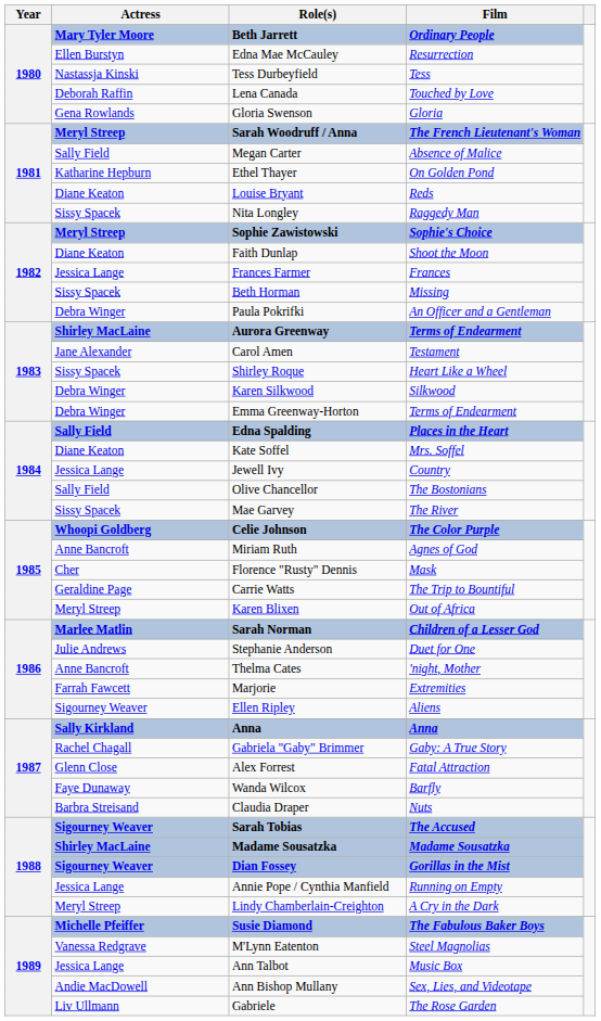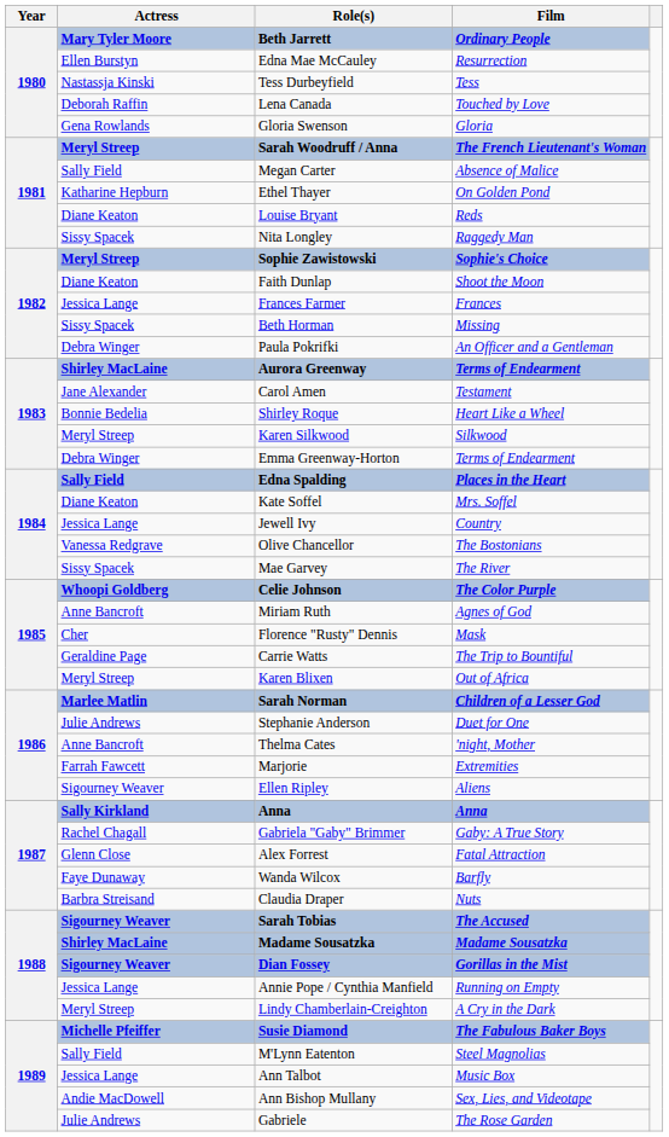 <table class="wikitable sortable">
 <tr>
 <th scope="col" style="width:8%;">Year</th>
 <th scope="col" style="width:30%;">Actress</th>
 <th scope="col" style="width:30%;">Role(s)</th>
 <th scope="col" style="width:30%;">Film</th>
 <th scope="col" style="width:2%;" class="unsortable"></th>
 </tr>
 <tr>
 <th rowspan="5" style="text-align:center;"><a href='#'>1980</a></th>
 <td style="background:#B0C4DE;"><strong><a href='#'>Mary Tyler Moore</a></strong></td>
 <td style="background:#B0C4DE;"><strong>Beth Jarrett</strong></td>
 <td style="background:#B0C4DE;"><strong><em><a href='#'>Ordinary People</a></em></strong></td>
 <td rowspan=5></td>
 </tr>
 <tr>
 <td><a href='#'>Ellen Burstyn</a></td>
 <td>Edna Mae McCauley</td>
 <td><em><a href='#'>Resurrection</a></em></td>
 </tr>
 <tr>
 <td><a href='#'>Nastassja Kinski</a></td>
 <td>Tess Durbeyfield</td>
 <td><em><a href='#'>Tess</a></em></td>
 </tr>
 <tr>
 <td><a href='#'>Deborah Raffin</a></td>
 <td>Lena Canada</td>
 <td><em><a href='#'>Touched by Love</a></em></td>
 </tr>
 <tr>
 <td><a href='#'>Gena Rowlands</a></td>
 <td>Gloria Swenson</td>
 <td><em><a href='#'>Gloria</a></em></td>
 </tr>
 <tr>
 <th rowspan="5" style="text-align:center;"><a href='#'>1981</a></th>
 <td style="background:#B0C4DE;"><strong><a href='#'>Meryl Streep</a></strong></td>
 <td style="background:#B0C4DE;"><strong>Sarah Woodruff / Anna</strong></td>
 <td style="background:#B0C4DE;"><strong><em><a href='#'>The French Lieutenant's Woman</a></em></strong></td>
 <td rowspan=5></td>
 </tr>
 <tr>
 <td><a href='#'>Sally Field</a></td>
 <td>Megan Carter</td>
 <td><em><a href='#'>Absence of Malice</a></em></td>
 </tr>
 <tr>
 <td><a href='#'>Katharine Hepburn</a></td>
 <td>Ethel Thayer</td>
 <td><em><a href='#'>On Golden Pond</a></em></td>
 </tr>
 <tr>
 <td><a href='#'>Diane Keaton</a></td>
 <td><a href='#'>Louise Bryant</a></td>
 <td><em><a href='#'>Reds</a></em></td>
 </tr>
 <tr>
 <td><a href='#'>Sissy Spacek</a></td>
 <td>Nita Longley</td>
 <td><em><a href='#'>Raggedy Man</a></em></td>
 </tr>
 <tr>
 <th rowspan="5" style="text-align:center;"><a href='#'>1982</a></th>
 <td style="background:#B0C4DE;"><strong><a href='#'>Meryl Streep</a></strong></td>
 <td style="background:#B0C4DE;"><strong>Sophie Zawistowski</strong></td>
 <td style="background:#B0C4DE;"><strong><em><a href='#'>Sophie's Choice</a></em></strong></td>
 <td rowspan=5></td>
 </tr>
 <tr>
 <td><a href='#'>Diane Keaton</a></td>
 <td>Faith Dunlap</td>
 <td><em><a href='#'>Shoot the Moon</a></em></td>
 </tr>
 <tr>
 <td><a href='#'>Jessica Lange</a></td>
 <td><a href='#'>Frances Farmer</a></td>
 <td><em><a href='#'>Frances</a></em></td>
 </tr>
 <tr>
 <td><a href='#'>Sissy Spacek</a></td>
 <td><a href='#'>Beth Horman</a></td>
 <td><em><a href='#'>Missing</a></em></td>
 </tr>
 <tr>
 <td><a href='#'>Debra Winger</a></td>
 <td>Paula Pokrifki</td>
 <td><em><a href='#'>An Officer and a Gentleman</a></em></td>
 </tr>
 <tr>
 <th rowspan="5" style="text-align:center;"><a href='#'>1983</a></th>
 <td style="background:#B0C4DE;"><strong><a href='#'>Shirley MacLaine</a></strong></td>
 <td style="background:#B0C4DE;"><strong>Aurora Greenway</strong></td>
 <td style="background:#B0C4DE;"><strong><em><a href='#'>Terms of Endearment</a></em></strong></td>
 <td rowspan=5></td>
 </tr>
 <tr>
 <td><a href='#'>Jane Alexander</a></td>
 <td>Carol Amen</td>
 <td><em><a href='#'>Testament</a></em></td>
 </tr>
 <tr>
-<td><a href='#'>Sissy Spacek</a></td>
+<td><a href='#'>Bonnie Bedelia</a></td>
 <td><a href='#'>Shirley Roque</a></td>
 <td><em><a href='#'>Heart Like a Wheel</a></em></td>
 </tr>
 <tr>
-<td><a href='#'>Debra Winger</a></td>
+<td><a href='#'>Meryl Streep</a></td>
 <td><a href='#'>Karen Silkwood</a></td>
 <td><em><a href='#'>Silkwood</a></em></td>
 </tr>
 <tr>
 <td><a href='#'>Debra Winger</a></td>
 <td>Emma Greenway-Horton</td>
 <td><em><a href='#'>Terms of Endearment</a></em></td>
 </tr>
 <tr>
 <th rowspan="5" style="text-align:center;"><a href='#'>1984</a></th>
 <td style="background:#B0C4DE;"><strong><a href='#'>Sally Field</a></strong></td>
 <td style="background:#B0C4DE;"><strong>Edna Spalding</strong></td>
 <td style="background:#B0C4DE;"><strong><em><a href='#'>Places in the Heart</a></em></strong></td>
 <td rowspan=5></td>
 </tr>
 <tr>
 <td><a href='#'>Diane Keaton</a></td>
 <td>Kate Soffel</td>
 <td><em><a href='#'>Mrs. Soffel</a></em></td>
 </tr>
 <tr>
 <td><a href='#'>Jessica Lange</a></td>
 <td>Jewell Ivy</td>
 <td><em><a href='#'>Country</a></em></td>
 </tr>
 <tr>
-<td><a href='#'>Sally Field</a></td>
+<td><a href='#'>Vanessa Redgrave</a></td>
 <td>Olive Chancellor</td>
 <td><em><a href='#'>The Bostonians</a></em></td>
 </tr>
 <tr>
 <td><a href='#'>Sissy Spacek</a></td>
 <td>Mae Garvey</td>
 <td><em><a href='#'>The River</a></em></td>
 </tr>
 <tr>
 <th rowspan="5" style="text-align:center;"><a href='#'>1985</a></th>
 <td style="background:#B0C4DE;"><strong><a href='#'>Whoopi Goldberg</a></strong></td>
 <td style="background:#B0C4DE;"><strong>Celie Johnson</strong></td>
 <td style="background:#B0C4DE;"><strong><em><a href='#'>The Color Purple</a></em></strong></td>
 <td rowspan=5></td>
 </tr>
 <tr>
 <td><a href='#'>Anne Bancroft</a></td>
 <td>Miriam Ruth</td>
 <td><em><a href='#'>Agnes of God</a></em></td>
 </tr>
 <tr>
 <td><a href='#'>Cher</a></td>
 <td>Florence "Rusty" Dennis</td>
 <td><em><a href='#'>Mask</a></em></td>
 </tr>
 <tr>
 <td><a href='#'>Geraldine Page</a></td>
 <td>Carrie Watts</td>
 <td><em><a href='#'>The Trip to Bountiful</a></em></td>
 </tr>
 <tr>
 <td><a href='#'>Meryl Streep</a></td>
 <td><a href='#'>Karen Blixen</a></td>
 <td><em><a href='#'>Out of Africa</a></em></td>
 </tr>
 <tr>
 <th rowspan="5" style="text-align:center;"><a href='#'>1986</a></th>
 <td style="background:#B0C4DE;"><strong><a href='#'>Marlee Matlin</a></strong></td>
 <td style="background:#B0C4DE;"><strong>Sarah Norman</strong></td>
 <td style="background:#B0C4DE;"><strong><em><a href='#'>Children of a Lesser God</a></em></strong></td>
 <td rowspan=5></td>
 </tr>
 <tr>
 <td><a href='#'>Julie Andrews</a></td>
 <td>Stephanie Anderson</td>
 <td><em><a href='#'>Duet for One</a></em></td>
 </tr>
 <tr>
 <td><a href='#'>Anne Bancroft</a></td>
 <td>Thelma Cates</td>
 <td><em><a href='#'>'night, Mother</a></em></td>
 </tr>
 <tr>
 <td><a href='#'>Farrah Fawcett</a></td>
 <td>Marjorie</td>
 <td><em><a href='#'>Extremities</a></em></td>
 </tr>
 <tr>
 <td><a href='#'>Sigourney Weaver</a></td>
 <td><a href='#'>Ellen Ripley</a></td>
 <td><em><a href='#'>Aliens</a></em></td>
 </tr>
 <tr>
 <th rowspan="5" style="text-align:center;"><a href='#'>1987</a></th>
 <td style="background:#B0C4DE;"><strong><a href='#'>Sally Kirkland</a></strong></td>
 <td style="background:#B0C4DE;"><strong>Anna</strong></td>
 <td style="background:#B0C4DE;"><strong><em><a href='#'>Anna</a></em></strong></td>
 <td rowspan=5></td>
 </tr>
 <tr>
 <td><a href='#'>Rachel Chagall</a></td>
 <td><a href='#'>Gabriela "Gaby" Brimmer</a></td>
 <td><em><a href='#'>Gaby: A True Story</a></em></td>
 </tr>
 <tr>
 <td><a href='#'>Glenn Close</a></td>
 <td>Alex Forrest</td>
 <td><em><a href='#'>Fatal Attraction</a></em></td>
 </tr>
 <tr>
 <td><a href='#'>Faye Dunaway</a></td>
 <td>Wanda Wilcox</td>
 <td><em><a href='#'>Barfly</a></em></td>
 </tr>
 <tr>
 <td><a href='#'>Barbra Streisand</a></td>
 <td>Claudia Draper</td>
 <td><em><a href='#'>Nuts</a></em></td>
 </tr>
 <tr>
 <th rowspan="5" style="text-align:center;"><a href='#'>1988</a></th>
 <td style="background:#B0C4DE;"><strong><a href='#'>Sigourney Weaver</a></strong></td>
 <td style="background:#B0C4DE;"><strong>Sarah Tobias</strong></td>
 <td style="background:#B0C4DE;"><strong><em><a href='#'>The Accused</a></em></strong></td>
 <td rowspan=5></td>
 </tr>
 <tr>
 <td style="background:#B0C4DE;"><strong><a href='#'>Shirley MacLaine</a></strong></td>
 <td style="background:#B0C4DE;"><strong>Madame Sousatzka</strong></td>
 <td style="background:#B0C4DE;"><strong><em><a href='#'>Madame Sousatzka</a></em></strong></td>
 </tr>
 <tr>
 <td style="background:#B0C4DE;"><strong><a href='#'>Sigourney Weaver</a></strong></td>
 <td style="background:#B0C4DE;"><strong><a href='#'>Dian Fossey</a></strong></td>
 <td style="background:#B0C4DE;"><strong><em><a href='#'>Gorillas in the Mist</a></em></strong></td>
 </tr>
 <tr>
 <td><a href='#'>Jessica Lange</a></td>
 <td>Annie Pope / Cynthia Manfield</td>
 <td><em><a href='#'>Running on Empty</a></em></td>
 </tr>
 <tr>
 <td><a href='#'>Meryl Streep</a></td>
 <td><a href='#'>Lindy Chamberlain-Creighton</a></td>
 <td><em><a href='#'>A Cry in the Dark</a></em></td>
 </tr>
 <tr>
 <th rowspan="5" style="text-align:center;"><a href='#'>1989</a></th>
 <td style="background:#B0C4DE;"><strong><a href='#'>Michelle Pfeiffer</a></strong></td>
 <td style="background:#B0C4DE;"><strong><a href='#'>Susie Diamond</a></strong></td>
 <td style="background:#B0C4DE;"><strong><em><a href='#'>The Fabulous Baker Boys</a></em></strong></td>
 <td rowspan=5></td>
 </tr>
 <tr>
-<td><a href='#'>Vanessa Redgrave</a></td>
+<td><a href='#'>Sally Field</a></td>
 <td>M'Lynn Eatenton</td>
 <td><em><a href='#'>Steel Magnolias</a></em></td>
 </tr>
 <tr>
 <td><a href='#'>Jessica Lange</a></td>
 <td>Ann Talbot</td>
 <td><em><a href='#'>Music Box</a></em></td>
 </tr>
 <tr>
 <td><a href='#'>Andie MacDowell</a></td>
 <td>Ann Bishop Mullany</td>
 <td><em><a href='#'>Sex, Lies, and Videotape</a></em></td>
 </tr>
 <tr>
-<td><a href='#'>Liv Ullmann</a></td>
+<td><a href='#'>Julie Andrews</a></td>
 <td>Gabriele</td>
 <td><em><a href='#'>The Rose Garden</a></em></td>
 </tr>
 </table>
